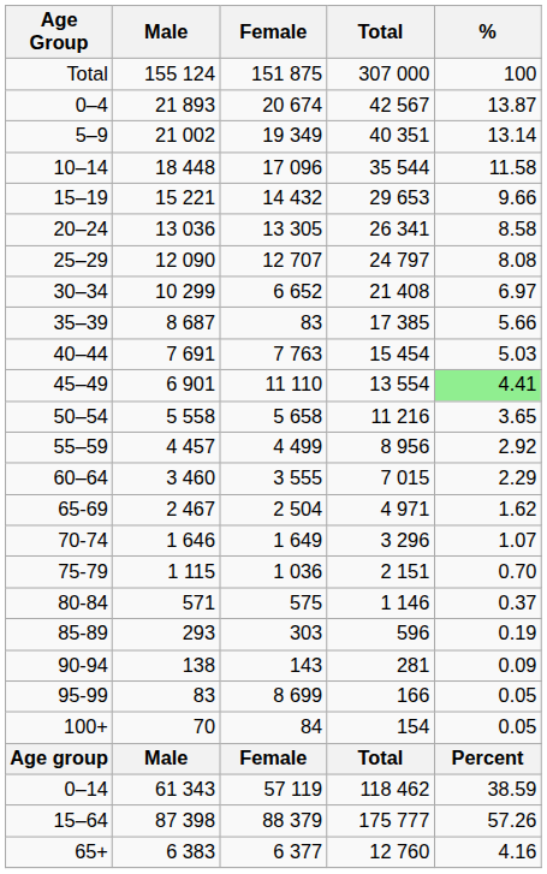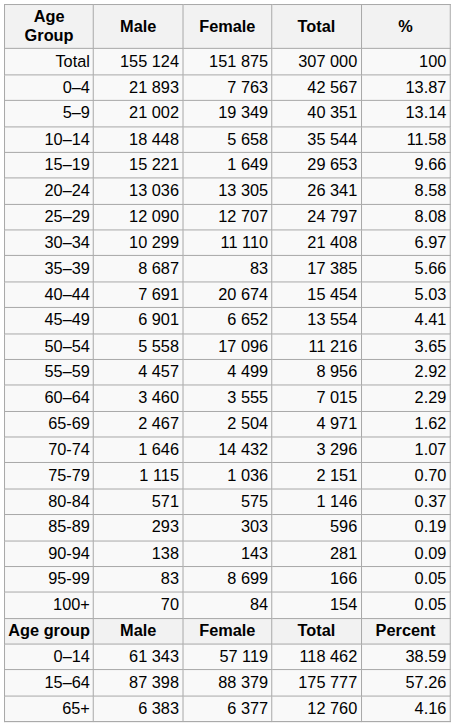 <table class="wikitable">
 <tr>
 <th width="80pt">Age Group</th>
 <th width="80pt">Male</th>
 <th width="80pt">Female</th>
 <th width="80pt">Total</th>
 <th width="80pt">%</th>
 </tr>
 <tr>
 <td align="right">Total</td>
 <td align="right">155 124</td>
 <td align="right">151 875</td>
 <td align="right">307 000</td>
 <td align="right">100</td>
 </tr>
 <tr>
 <td align="right">0–4</td>
 <td align="right">21 893</td>
-<td align="right">20 674</td>
+<td align="right">7 763</td>
 <td align="right">42 567</td>
 <td align="right">13.87</td>
 </tr>
 <tr>
 <td align="right">5–9</td>
 <td align="right">21 002</td>
 <td align="right">19 349</td>
 <td align="right">40 351</td>
 <td align="right">13.14</td>
 </tr>
 <tr>
 <td align="right">10–14</td>
 <td align="right">18 448</td>
-<td align="right">17 096</td>
+<td align="right">5 658</td>
 <td align="right">35 544</td>
 <td align="right">11.58</td>
 </tr>
 <tr>
 <td align="right">15–19</td>
 <td align="right">15 221</td>
-<td align="right">14 432</td>
+<td align="right">1 649</td>
 <td align="right">29 653</td>
 <td align="right">9.66</td>
 </tr>
 <tr>
 <td align="right">20–24</td>
 <td align="right">13 036</td>
 <td align="right">13 305</td>
 <td align="right">26 341</td>
 <td align="right">8.58</td>
 </tr>
 <tr>
 <td align="right">25–29</td>
 <td align="right">12 090</td>
 <td align="right">12 707</td>
 <td align="right">24 797</td>
 <td align="right">8.08</td>
 </tr>
 <tr>
 <td align="right">30–34</td>
 <td align="right">10 299</td>
-<td align="right">6 652</td>
+<td align="right">11 110</td>
 <td align="right">21 408</td>
 <td align="right">6.97</td>
 </tr>
 <tr>
 <td align="right">35–39</td>
 <td align="right">8 687</td>
 <td align="right">83</td>
 <td align="right">17 385</td>
 <td align="right">5.66</td>
 </tr>
 <tr>
 <td align="right">40–44</td>
 <td align="right">7 691</td>
-<td align="right">7 763</td>
+<td align="right">20 674</td>
 <td align="right">15 454</td>
 <td align="right">5.03</td>
 </tr>
 <tr>
 <td align="right">45–49</td>
 <td align="right">6 901</td>
-<td align="right">11 110</td>
+<td align="right">6 652</td>
 <td align="right">13 554</td>
-<td align="right" style="background: lightgreen;">4.41</td>
+<td align="right">4.41</td>
 </tr>
 <tr>
 <td align="right">50–54</td>
 <td align="right">5 558</td>
-<td align="right">5 658</td>
+<td align="right">17 096</td>
 <td align="right">11 216</td>
 <td align="right">3.65</td>
 </tr>
 <tr>
 <td align="right">55–59</td>
 <td align="right">4 457</td>
 <td align="right">4 499</td>
 <td align="right">8 956</td>
 <td align="right">2.92</td>
 </tr>
 <tr>
 <td align="right">60–64</td>
 <td align="right">3 460</td>
 <td align="right">3 555</td>
 <td align="right">7 015</td>
 <td align="right">2.29</td>
 </tr>
 <tr>
 <td align="right">65-69</td>
 <td align="right">2 467</td>
 <td align="right">2 504</td>
 <td align="right">4 971</td>
 <td align="right">1.62</td>
 </tr>
 <tr>
 <td align="right">70-74</td>
 <td align="right">1 646</td>
-<td align="right">1 649</td>
+<td align="right">14 432</td>
 <td align="right">3 296</td>
 <td align="right">1.07</td>
 </tr>
 <tr>
 <td align="right">75-79</td>
 <td align="right">1 115</td>
 <td align="right">1 036</td>
 <td align="right">2 151</td>
 <td align="right">0.70</td>
 </tr>
 <tr>
 <td align="right">80-84</td>
 <td align="right">571</td>
 <td align="right">575</td>
 <td align="right">1 146</td>
 <td align="right">0.37</td>
 </tr>
 <tr>
 <td align="right">85-89</td>
 <td align="right">293</td>
 <td align="right">303</td>
 <td align="right">596</td>
 <td align="right">0.19</td>
 </tr>
 <tr>
 <td align="right">90-94</td>
 <td align="right">138</td>
 <td align="right">143</td>
 <td align="right">281</td>
 <td align="right">0.09</td>
 </tr>
 <tr>
 <td align="right">95-99</td>
 <td align="right">83</td>
 <td align="right">8 699</td>
 <td align="right">166</td>
 <td align="right">0.05</td>
 </tr>
 <tr>
 <td align="right">100+</td>
 <td align="right">70</td>
 <td align="right">84</td>
 <td align="right">154</td>
 <td align="right">0.05</td>
 </tr>
 <tr>
 <th width="50">Age group</th>
 <th width="80pt">Male</th>
 <th width="80">Female</th>
 <th width="80">Total</th>
 <th width="50">Percent</th>
 </tr>
 <tr>
 <td align="right">0–14</td>
 <td align="right">61 343</td>
 <td align="right">57 119</td>
 <td align="right">118 462</td>
 <td align="right">38.59</td>
 </tr>
 <tr>
 <td align="right">15–64</td>
 <td align="right">87 398</td>
 <td align="right">88 379</td>
 <td align="right">175 777</td>
 <td align="right">57.26</td>
 </tr>
 <tr>
 <td align="right">65+</td>
 <td align="right">6 383</td>
 <td align="right">6 377</td>
 <td align="right">12 760</td>
 <td align="right">4.16</td>
 </tr>
 <tr>
 </tr>
 </table>
